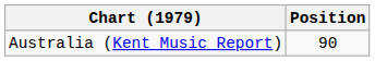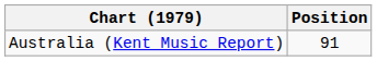 <table class="wikitable">
 <tr>
 <th>Chart (1979)</th>
 <th>Position</th>
 </tr>
 <tr>
 <td>Australia (<a href='#'>Kent Music Report</a>)</td>
-<td align="center">90</td>
+<td align="center">91</td>
 </tr>
 </table>
